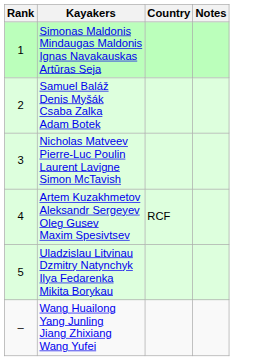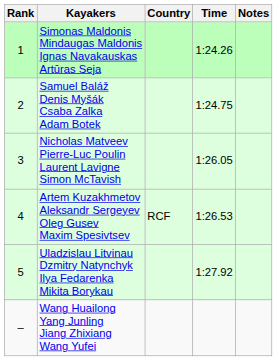 <table class="wikitable" style="text-align:center">
 <tr>
 <th>Rank</th>
 <th>Kayakers</th>
 <th>Country</th>
+<th>Time</th>
 <th>Notes</th>
 </tr>
 <tr bgcolor=bbffbb>
 <td>1</td>
 <td align="left"><a href='#'>Simonas Maldonis</a><br><a href='#'>Mindaugas Maldonis</a><br><a href='#'>Ignas Navakauskas</a><br><a href='#'>Artūras Seja</a></td>
 <td align="left"></td>
+<td>1:24.26</td>
 <td></td>
 </tr>
 <tr bgcolor=ddffdd>
 <td>2</td>
 <td align="left"><a href='#'>Samuel Baláž</a><br><a href='#'>Denis Myšák</a><br><a href='#'>Csaba Zalka</a><br><a href='#'>Adam Botek</a></td>
 <td align="left"></td>
+<td>1:24.75</td>
 <td></td>
 </tr>
 <tr bgcolor=ddffdd>
 <td>3</td>
 <td align="left"><a href='#'>Nicholas Matveev</a><br><a href='#'>Pierre-Luc Poulin</a><br><a href='#'>Laurent Lavigne</a><br><a href='#'>Simon McTavish</a></td>
 <td align="left"></td>
+<td>1:26.05</td>
 <td></td>
 </tr>
 <tr bgcolor=ddffdd>
 <td>4</td>
 <td align="left"><a href='#'>Artem Kuzakhmetov</a><br><a href='#'>Aleksandr Sergeyev</a><br><a href='#'>Oleg Gusev</a><br><a href='#'>Maxim Spesivtsev</a></td>
 <td align="left"> RCF</td>
+<td>1:26.53</td>
 <td></td>
 </tr>
 <tr bgcolor=ddffdd>
 <td>5</td>
 <td align="left"><a href='#'>Uladzislau Litvinau</a><br><a href='#'>Dzmitry Natynchyk</a><br><a href='#'>Ilya Fedarenka</a><br><a href='#'>Mikita Borykau</a></td>
 <td align="left"></td>
+<td>1:27.92</td>
 <td></td>
 </tr>
 <tr>
 <td>–</td>
 <td align="left"><a href='#'>Wang Huailong</a><br><a href='#'>Yang Junling</a><br><a href='#'>Jiang Zhixiang</a><br><a href='#'>Wang Yufei</a></td>
 <td align="left"></td>
 <td></td>
+<td></td>
 </tr>
 </table>
